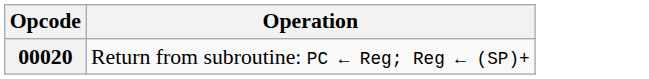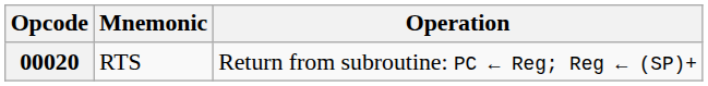 <table class="wikitable">
 <tr>
 <th>Opcode</th>
+<th>Mnemonic</th>
 <th>Operation</th>
 </tr>
 <tr>
 <th>00020</th>
+<td>RTS</td>
 <td>Return from subroutine: <code>PC ← Reg; Reg ← (SP)+</code></td>
 </tr>
 </table>
